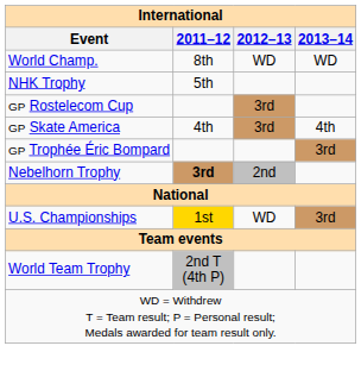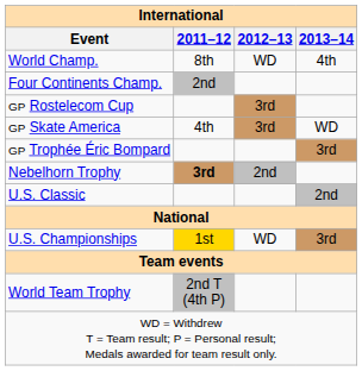 <table class="wikitable" style="text-align:center">
 <tr>
 <th colspan="4" style="background:#ffdead; text-align:center;"><strong>International</strong></th>
 </tr>
 <tr>
 <th>Event</th>
 <th><a href='#'>2011–12</a></th>
 <th><a href='#'>2012–13</a></th>
 <th><a href='#'>2013–14</a></th>
 </tr>
 <tr>
 <td align=left><a href='#'>World Champ.</a></td>
 <td>8th</td>
 <td>WD</td>
-<td>WD</td>
+<td>4th</td>
 </tr>
 <tr>
-<td align=left> <a href='#'>NHK Trophy</a></td>
-<td>5th</td>
+<td align=left><a href='#'>Four Continents Champ.</a></td>
+<td style="background:silver;">2nd</td>
 <td></td>
 <td></td>
 </tr>
 <tr>
 <td align=left><small>GP</small> <a href='#'>Rostelecom Cup</a></td>
 <td></td>
 <td style="background:#c96;">3rd</td>
 <td></td>
 </tr>
 <tr>
 <td align=left><small>GP</small> <a href='#'>Skate America</a></td>
 <td>4th</td>
 <td style="background:#c96;">3rd</td>
-<td>4th</td>
+<td>WD</td>
 </tr>
 <tr>
 <td align=left><small>GP</small> <a href='#'>Trophée Éric Bompard</a></td>
 <td></td>
 <td></td>
 <td style="background:#c96;">3rd</td>
 </tr>
 <tr>
 <td align=left><a href='#'>Nebelhorn Trophy</a></td>
 <td style="background:#c96;"><strong>3rd</strong></td>
 <td style="background:silver;">2nd</td>
 <td></td>
+</tr>
+<tr>
+<td align=left><a href='#'>U.S. Classic</a></td>
+<td></td>
+<td></td>
+<td style="background:silver;">2nd</td>
 </tr>
 <tr>
 <th colspan="4" style="background:#ffdead; text-align:center;"><strong>National</strong></th>
 </tr>
 <tr>
 <td align=left><a href='#'>U.S. Championships</a></td>
 <td style="background:gold;">1st</td>
 <td>WD</td>
 <td style="background:#c96;">3rd</td>
 </tr>
 <tr>
 <th colspan="4" style="background:#ffdead; text-align:center;"><strong>Team events</strong></th>
 </tr>
 <tr>
 <td align=left><a href='#'>World Team Trophy</a></td>
 <td style="background:silver;">2nd T <br>(4th P)</td>
 <td></td>
 <td></td>
 </tr>
 <tr>
 <td colspan="4" style="text-align:center;"><small> WD = Withdrew <br> T = Team result; P = Personal result; <br> Medals awarded for team result only. </small></td>
 </tr>
 </table>
